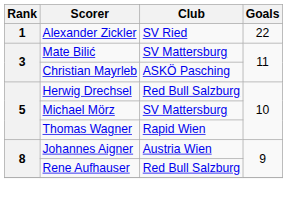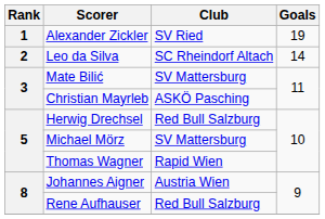 <table class="wikitable" style="text-align:center">
 <tr>
 <th>Rank</th>
 <th>Scorer</th>
 <th>Club</th>
 <th>Goals</th>
 </tr>
 <tr>
 <th>1</th>
 <td align="left"> <a href='#'>Alexander Zickler</a></td>
 <td align="left"><a href='#'>SV Ried</a></td>
-<td>22</td>
+<td>19</td>
+</tr>
+<tr>
+<th>2</th>
+<td align="left"> <a href='#'>Leo da Silva</a></td>
+<td align="left"><a href='#'>SC Rheindorf Altach</a></td>
+<td>14</td>
 </tr>
 <tr>
 <th rowspan="2">3</th>
 <td align="left"> <a href='#'>Mate Bilić</a></td>
 <td align="left"><a href='#'>SV Mattersburg</a></td>
 <td rowspan="2">11</td>
 </tr>
 <tr>
 <td align="left"> <a href='#'>Christian Mayrleb</a></td>
 <td align="left"><a href='#'>ASKÖ Pasching</a></td>
 </tr>
 <tr>
 <th rowspan="3">5</th>
 <td align="left"> <a href='#'>Herwig Drechsel</a></td>
 <td align="left"><a href='#'>Red Bull Salzburg</a></td>
 <td rowspan="3">10</td>
 </tr>
 <tr>
 <td align="left"> <a href='#'>Michael Mörz</a></td>
 <td align="left"><a href='#'>SV Mattersburg</a></td>
 </tr>
 <tr>
 <td align="left"> <a href='#'>Thomas Wagner</a></td>
 <td align="left"><a href='#'>Rapid Wien</a></td>
 </tr>
 <tr>
 <th rowspan="2">8</th>
 <td align="left"> <a href='#'>Johannes Aigner</a></td>
 <td align="left"><a href='#'>Austria Wien</a></td>
 <td rowspan="2">9</td>
 </tr>
 <tr>
 <td align="left"> <a href='#'>Rene Aufhauser</a></td>
 <td align="left"><a href='#'>Red Bull Salzburg</a></td>
 </tr>
 <tr>
 </tr>
 </table>
